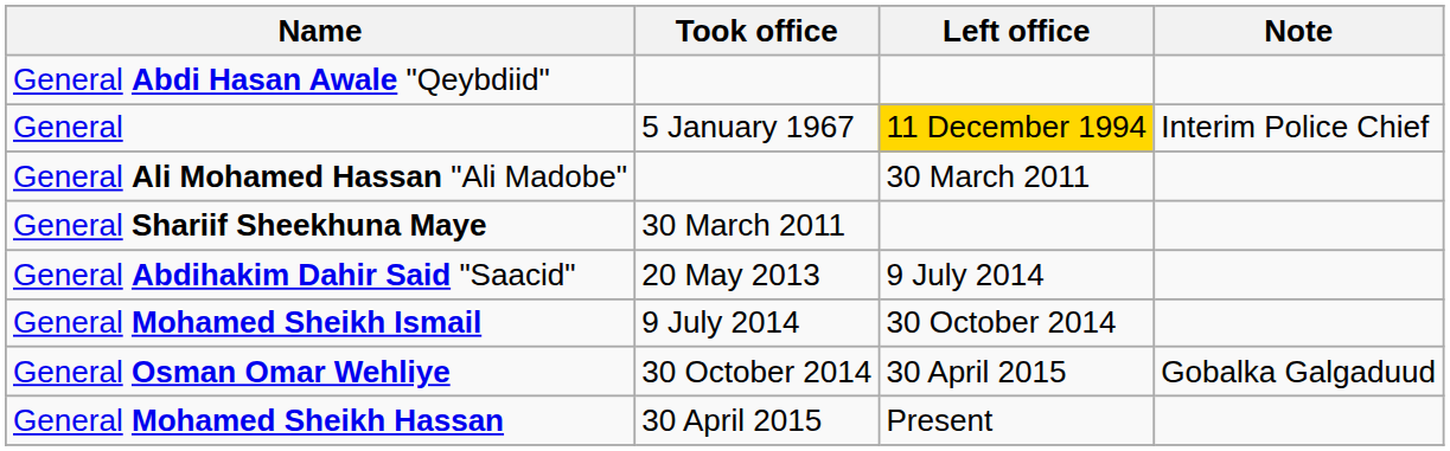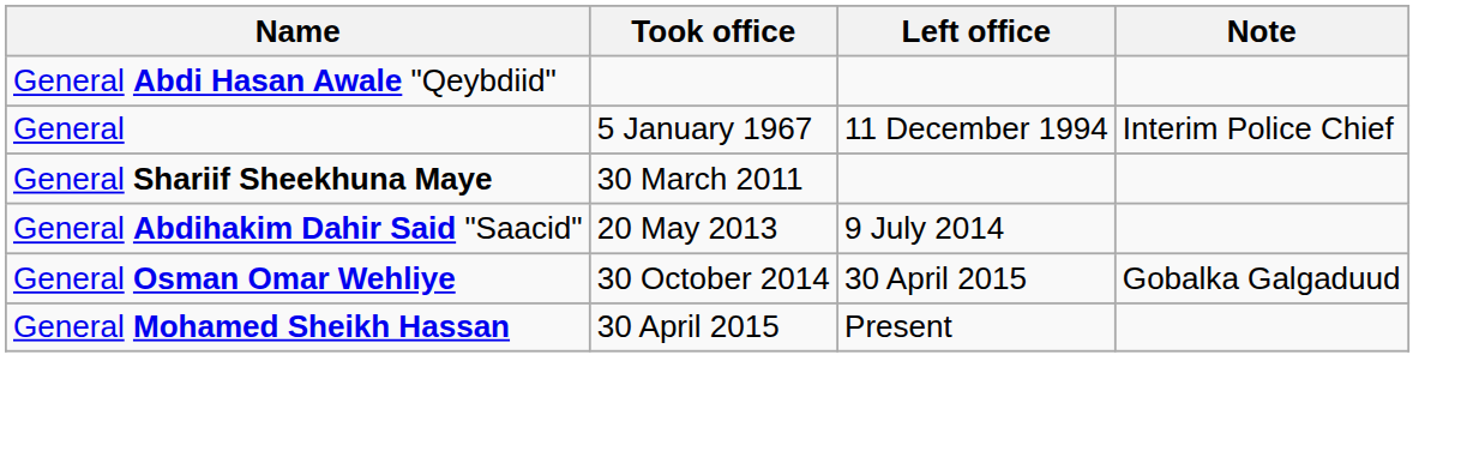 <table class="wikitable" style="font-size:90%; text-align:left;">
 <tr>
 <th>Name</th>
 <th>Took office</th>
 <th>Left office</th>
 <th>Note</th>
 </tr>
 <tr>
 <td><a href='#'>General</a> <strong><a href='#'>Abdi Hasan Awale</a></strong> "Qeybdiid"</td>
 <td></td>
 <td></td>
 <td></td>
 </tr>
 <tr>
 <td><a href='#'>General</a></td>
 <td>5 January 1967</td>
-<td style="background: gold;">11 December 1994</td>
+<td>11 December 1994</td>
 <td>Interim Police Chief</td>
-</tr>
-<tr>
-<td><a href='#'>General</a> <strong>Ali Mohamed Hassan</strong> "Ali Madobe"</td>
-<td></td>
-<td>30 March 2011</td>
-<td></td>
 </tr>
 <tr>
 <td><a href='#'>General</a> <strong>Shariif Sheekhuna Maye</strong></td>
 <td>30 March 2011</td>
 <td></td>
 <td></td>
 </tr>
 <tr>
 <td><a href='#'>General</a> <strong><a href='#'>Abdihakim Dahir Said</a></strong> "Saacid"</td>
 <td>20 May 2013</td>
 <td>9 July 2014</td>
-</tr>
-<tr>
-<td><a href='#'>General</a> <strong><a href='#'>Mohamed Sheikh Ismail</a></strong></td>
-<td>9 July 2014</td>
-<td>30 October 2014</td>
-<td></td>
 </tr>
 <tr>
 <td><a href='#'>General</a> <strong><a href='#'>Osman Omar Wehliye</a></strong></td>
 <td>30 October 2014</td>
 <td>30 April 2015</td>
 <td>Gobalka Galgaduud</td>
 </tr>
 <tr>
 <td><a href='#'>General</a> <strong><a href='#'>Mohamed Sheikh Hassan</a></strong></td>
 <td>30 April 2015</td>
 <td>Present</td>
 <td></td>
 </tr>
 </table>
